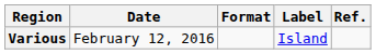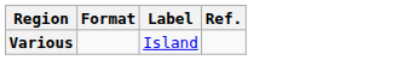 <table class="wikitable plainrowheaders">
 <tr>
 <th scope="col">Region</th>
-<th scope="col">Date</th>
 <th scope="col">Format</th>
 <th>Label</th>
 <th scope="col">Ref.</th>
 </tr>
 <tr>
 <th scope="row">Various</th>
-<td>February 12, 2016</td>
 <td></td>
 <td><a href='#'>Island</a></td>
 <td></td>
 </tr>
 </table>
